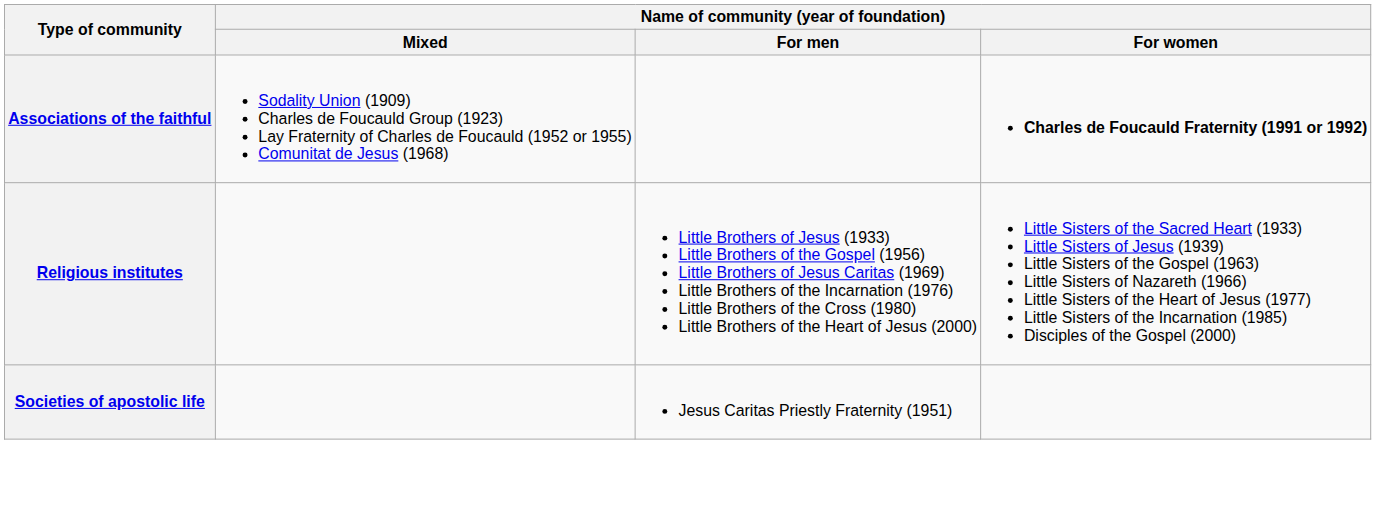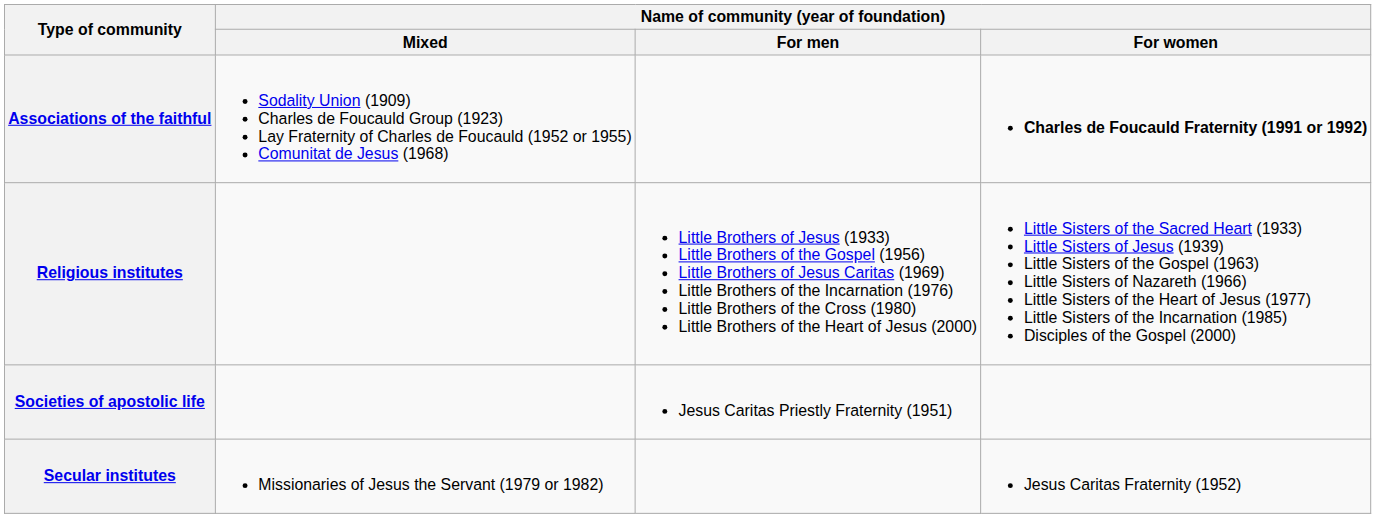 <table class="wikitable">
 <tr>
 <th rowspan="2">Type of community</th>
 <th colspan="3">Name of community (year of foundation)</th>
 </tr>
 <tr>
 <th>Mixed</th>
 <th>For men</th>
 <th>For women</th>
 </tr>
 <tr>
 <th><a href='#'>Associations of the faithful</a></th>
 <td><br><ul><li><a href='#'>Sodality Union</a> (1909)</li><li>Charles de Foucauld Group (1923)</li><li>Lay Fraternity of Charles de Foucauld (1952 or 1955)</li><li><a href='#'>Comunitat de Jesus</a> (1968)</li></ul></td>
 <td></td>
 <td><strong><br><ul><li>Charles de Foucauld Fraternity (1991 or 1992)</li></ul></strong></td>
 </tr>
 <tr>
 <th><a href='#'>Religious institutes</a></th>
 <td></td>
 <td><br><ul><li><a href='#'>Little Brothers of Jesus</a> (1933)</li><li><a href='#'>Little Brothers of the Gospel</a> (1956)</li><li><a href='#'>Little Brothers of Jesus Caritas</a> (1969)</li><li>Little Brothers of the Incarnation (1976)</li><li>Little Brothers of the Cross (1980)</li><li>Little Brothers of the Heart of Jesus (2000)</li></ul></td>
 <td><br><ul><li><a href='#'>Little Sisters of the Sacred Heart</a> (1933)</li><li><a href='#'>Little Sisters of Jesus</a> (1939)</li><li>Little Sisters of the Gospel (1963)</li><li>Little Sisters of Nazareth (1966)</li><li>Little Sisters of the Heart of Jesus (1977)</li><li>Little Sisters of the Incarnation (1985)</li><li>Disciples of the Gospel (2000)</li></ul></td>
 </tr>
 <tr>
 <th><a href='#'>Societies of apostolic life</a></th>
 <td></td>
 <td><br><ul><li>Jesus Caritas Priestly Fraternity (1951)</li></ul></td>
 <td></td>
 </tr>
+<tr>
+<th><a href='#'>Secular institutes</a></th>
+<td><br><ul><li>Missionaries of Jesus the Servant (1979 or 1982)</li></ul></td>
+<td></td>
+<td><br><ul><li>Jesus Caritas Fraternity (1952)</li></ul></td>
+</tr>
 </table>
